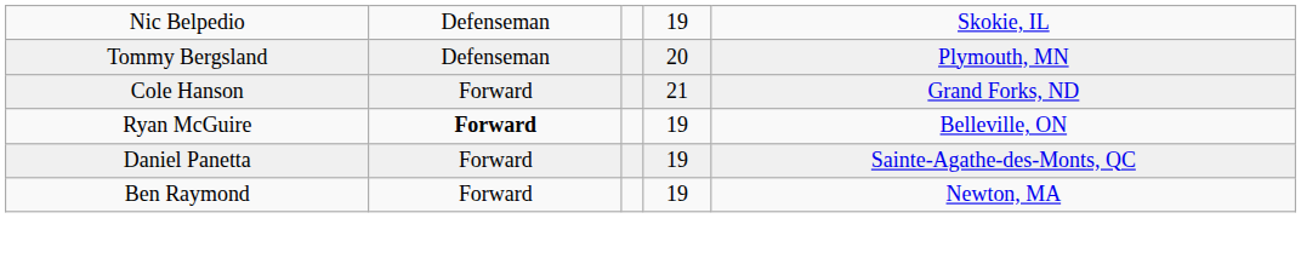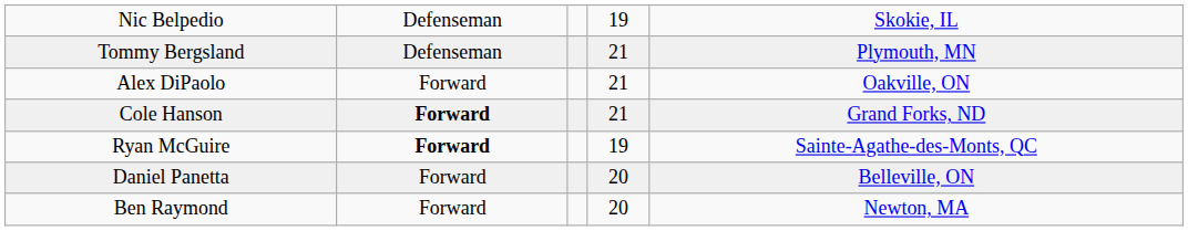 <table class="wikitable" width="60%">
 <tr align="center" bgcolor="">
 <td>Nic Belpedio</td>
 <td>Defenseman</td>
 <td></td>
 <td>19</td>
 <td><a href='#'>Skokie, IL</a></td>
 </tr>
 <tr align="center" bgcolor="f0f0f0">
 <td>Tommy Bergsland</td>
 <td>Defenseman</td>
 <td></td>
-<td>20</td>
+<td>21</td>
 <td><a href='#'>Plymouth, MN</a></td>
+</tr>
+<tr align="center" bgcolor="">
+<td>Alex DiPaolo</td>
+<td>Forward</td>
+<td></td>
+<td>21</td>
+<td><a href='#'>Oakville, ON</a></td>
 </tr>
 <tr align="center" bgcolor="f0f0f0">
 <td>Cole Hanson</td>
-<td>Forward</td>
+<td><strong>Forward</strong></td>
 <td></td>
 <td>21</td>
 <td><a href='#'>Grand Forks, ND</a></td>
 </tr>
 <tr align="center" bgcolor="">
 <td>Ryan McGuire</td>
 <td><strong>Forward</strong></td>
 <td></td>
 <td>19</td>
-<td><a href='#'>Belleville, ON</a></td>
+<td><a href='#'>Sainte-Agathe-des-Monts, QC</a></td>
 </tr>
 <tr align="center" bgcolor="f0f0f0">
 <td>Daniel Panetta</td>
 <td>Forward</td>
 <td></td>
-<td>19</td>
-<td><a href='#'>Sainte-Agathe-des-Monts, QC</a></td>
+<td>20</td>
+<td><a href='#'>Belleville, ON</a></td>
 </tr>
 <tr align="center" bgcolor="">
 <td>Ben Raymond</td>
 <td>Forward</td>
 <td></td>
-<td>19</td>
+<td>20</td>
 <td><a href='#'>Newton, MA</a></td>
 </tr>
 </table>
